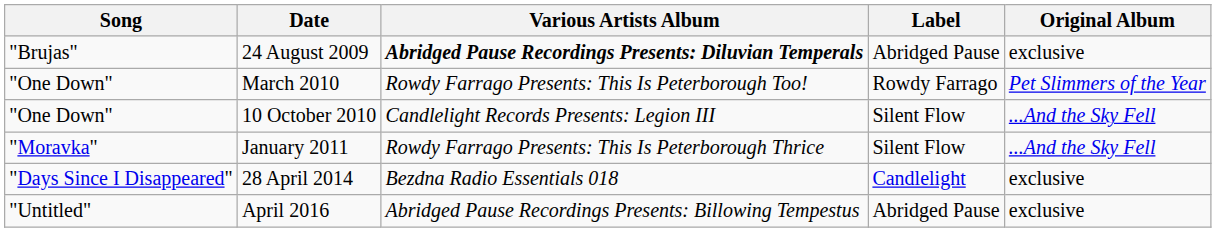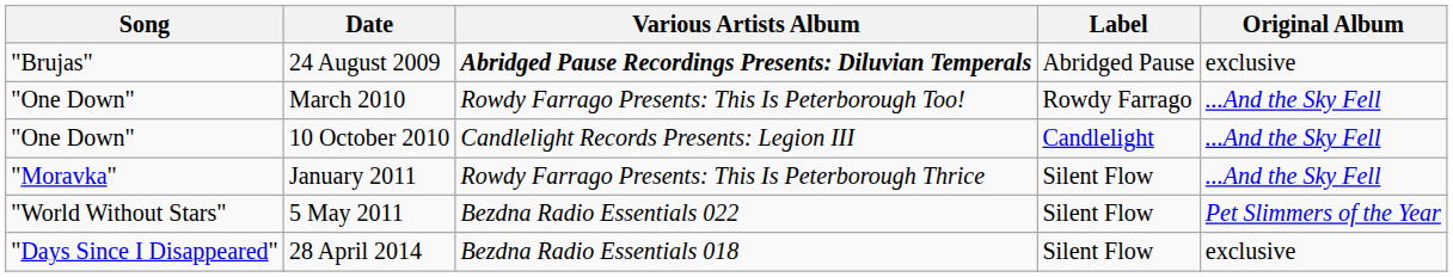 <table class="wikitable sortable plainrowheaders">
 <tr>
 <th scope="col">Song</th>
 <th scope="col">Date</th>
 <th scope="col">Various Artists Album</th>
 <th scope="col">Label</th>
 <th scope="col">Original Album</th>
 </tr>
 <tr>
 <td>"Brujas"</td>
 <td>24 August 2009</td>
 <td><strong><em>Abridged Pause Recordings Presents: Diluvian Temperals</em></strong></td>
 <td>Abridged Pause</td>
 <td>exclusive</td>
 </tr>
 <tr>
 <td>"One Down"</td>
 <td>March 2010</td>
 <td><em>Rowdy Farrago Presents: This Is Peterborough Too!</em></td>
 <td>Rowdy Farrago</td>
-<td><em><a href='#'>Pet Slimmers of the Year</a></em></td>
+<td><em><a href='#'>...And the Sky Fell</a></em></td>
 </tr>
 <tr>
 <td>"One Down"</td>
 <td>10 October 2010</td>
 <td><em>Candlelight Records Presents: Legion III</em></td>
-<td>Silent Flow</td>
+<td><a href='#'>Candlelight</a></td>
 <td><em><a href='#'>...And the Sky Fell</a></em></td>
 </tr>
 <tr>
 <td>"<a href='#'>Moravka</a>"</td>
 <td>January 2011</td>
 <td><em>Rowdy Farrago Presents: This Is Peterborough Thrice</em></td>
 <td>Silent Flow</td>
 <td><em><a href='#'>...And the Sky Fell</a></em></td>
 </tr>
 <tr>
+<td>"World Without Stars"</td>
+<td>5 May 2011</td>
+<td><em>Bezdna Radio Essentials 022</em></td>
+<td>Silent Flow</td>
+<td><em><a href='#'>Pet Slimmers of the Year</a></em></td>
+</tr>
+<tr>
 <td>"<a href='#'>Days Since I Disappeared</a>"</td>
 <td>28 April 2014</td>
 <td><em>Bezdna Radio Essentials 018</em></td>
-<td><a href='#'>Candlelight</a></td>
-<td>exclusive</td>
-</tr>
-<tr>
-<td>"Untitled"</td>
-<td>April 2016</td>
-<td><em>Abridged Pause Recordings Presents: Billowing Tempestus</em></td>
-<td>Abridged Pause</td>
+<td>Silent Flow</td>
 <td>exclusive</td>
 </tr>
 </table>
